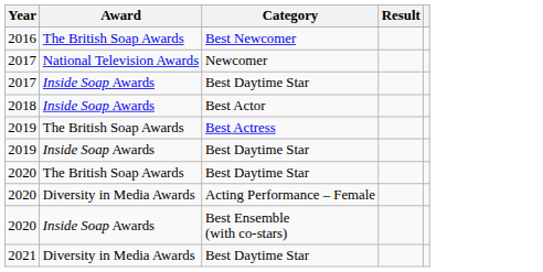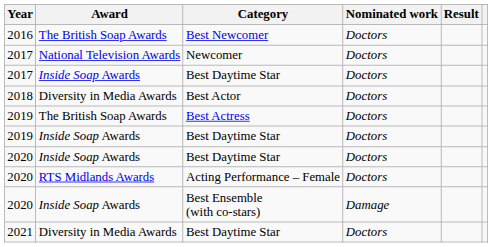 <table class="wikitable">
 <tr>
 <th>Year</th>
 <th>Award</th>
 <th>Category</th>
+<th>Nominated work</th>
 <th>Result</th>
 <th></th>
 </tr>
 <tr>
 <td>2016</td>
 <td><a href='#'>The British Soap Awards</a></td>
 <td><a href='#'>Best Newcomer</a></td>
+<td><em>Doctors</em></td>
 <td></td>
 <td align="center"></td>
 </tr>
 <tr>
 <td>2017</td>
 <td><a href='#'>National Television Awards</a></td>
 <td>Newcomer</td>
+<td><em>Doctors</em></td>
 <td></td>
 <td align="center"></td>
 </tr>
 <tr>
 <td>2017</td>
 <td><a href='#'><em>Inside Soap</em> Awards</a></td>
 <td>Best Daytime Star</td>
+<td><em>Doctors</em></td>
 <td></td>
 <td align="center"></td>
 </tr>
 <tr>
 <td>2018</td>
-<td><a href='#'><em>Inside Soap</em> Awards</a></td>
+<td>Diversity in Media Awards</td>
 <td>Best Actor</td>
+<td><em>Doctors</em></td>
 <td></td>
 <td align="center"></td>
 </tr>
 <tr>
 <td>2019</td>
 <td>The British Soap Awards</td>
 <td><a href='#'>Best Actress</a></td>
+<td><em>Doctors</em></td>
 <td></td>
 <td align="center"></td>
 </tr>
 <tr>
 <td>2019</td>
 <td><em>Inside Soap</em> Awards</td>
 <td>Best Daytime Star</td>
+<td><em>Doctors</em></td>
 <td></td>
 <td align="center"></td>
 </tr>
 <tr>
 <td>2020</td>
-<td>The British Soap Awards</td>
+<td><em>Inside Soap</em> Awards</td>
 <td>Best Daytime Star</td>
+<td><em>Doctors</em></td>
 <td></td>
 <td align="center"></td>
 </tr>
 <tr>
 <td>2020</td>
-<td>Diversity in Media Awards</td>
+<td><a href='#'>RTS Midlands Awards</a></td>
 <td>Acting Performance – Female</td>
+<td><em>Doctors</em></td>
 <td></td>
 <td align="center"></td>
 </tr>
 <tr>
 <td>2020</td>
 <td><em>Inside Soap</em> Awards</td>
 <td>Best Ensemble <br> <span>(with co-stars)</span></td>
+<td><em>Damage</em></td>
 <td></td>
 <td align="center"></td>
 </tr>
 <tr>
 <td>2021</td>
 <td>Diversity in Media Awards</td>
 <td>Best Daytime Star</td>
+<td><em>Doctors</em></td>
 <td></td>
 <td align="center"></td>
 </tr>
 </table>
